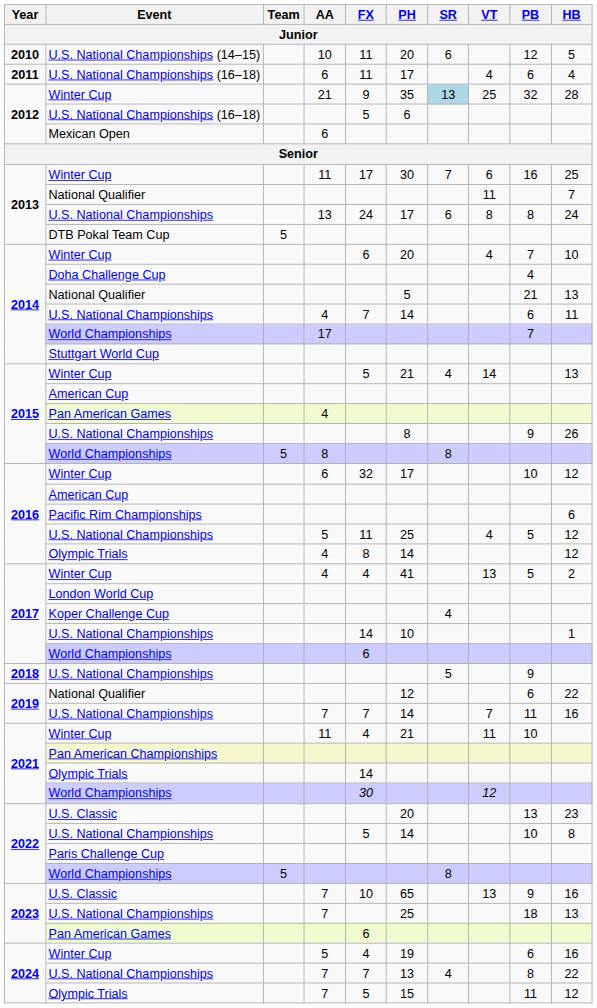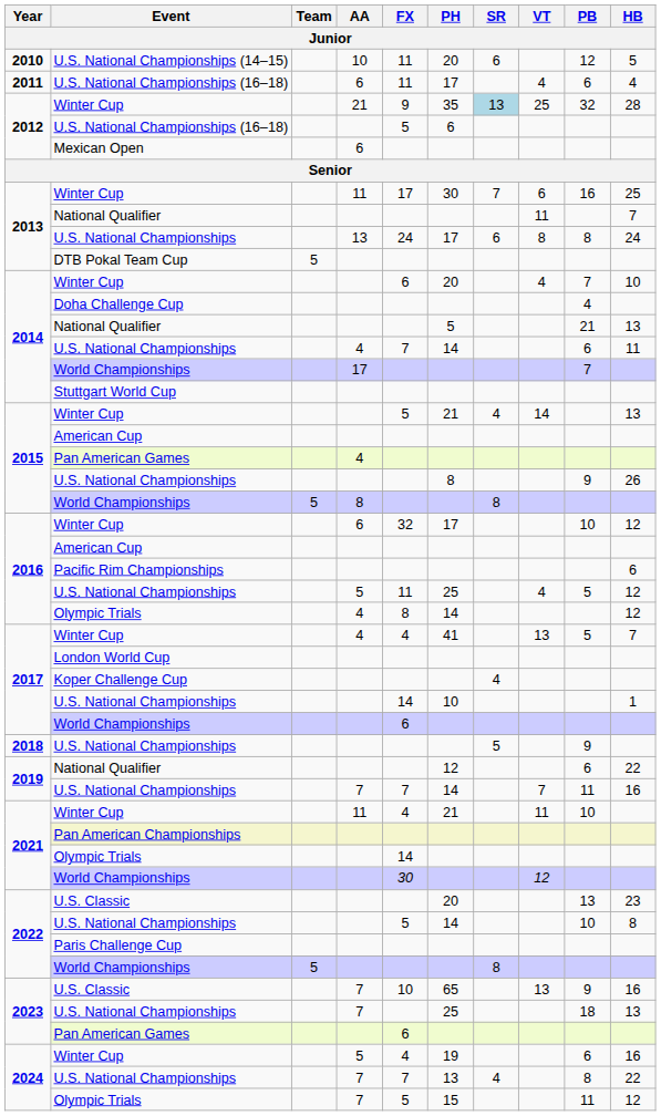 <table class="wikitable sortable" style="text-align:center; font-size:95%;">
 <tr>
 <th width=7% class=unsortable>Year</th>
 <th width=37% class=unsortable>Event</th>
 <th width=7% class=unsortable>Team</th>
 <th width=7% class=unsortable>AA</th>
 <th width=7% class=unsortable><a href='#'>FX</a></th>
 <th width=7% class=unsortable><a href='#'>PH</a></th>
 <th width=7% class=unsortable><a href='#'>SR</a></th>
 <th width=7% class=unsortable><a href='#'>VT</a></th>
 <th width=7% class=unsortable><a href='#'>PB</a></th>
 <th width=7% class=unsortable><a href='#'>HB</a></th>
 </tr>
 <tr>
 <th colspan="10">Junior</th>
 </tr>
 <tr>
 <td rowspan="1"><strong>2010</strong></td>
 <td align=left><a href='#'>U.S. National Championships</a> (14–15)</td>
 <td></td>
 <td>10</td>
 <td>11</td>
 <td>20</td>
 <td>6</td>
 <td></td>
 <td>12</td>
 <td>5</td>
 </tr>
 <tr>
 <td rowspan="1"><strong>2011</strong></td>
 <td align=left><a href='#'>U.S. National Championships</a> (16–18)</td>
 <td></td>
 <td>6</td>
 <td>11</td>
 <td>17</td>
 <td></td>
 <td>4</td>
 <td>6</td>
 <td>4</td>
 </tr>
 <tr>
 <td rowspan="3"><strong>2012</strong></td>
 <td align=left><a href='#'>Winter Cup</a></td>
 <td></td>
 <td>21</td>
 <td>9</td>
 <td>35</td>
 <td style="background: lightblue;">13</td>
 <td>25</td>
 <td>32</td>
 <td>28</td>
 </tr>
 <tr>
 <td align=left><a href='#'>U.S. National Championships</a> (16–18)</td>
 <td></td>
 <td></td>
 <td>5</td>
 <td>6</td>
 <td></td>
 <td></td>
 <td></td>
 <td></td>
 </tr>
 <tr>
 <td align=left>Mexican Open</td>
 <td></td>
 <td>6</td>
 <td></td>
 <td></td>
 <td></td>
 <td></td>
 <td></td>
 <td></td>
 </tr>
 <tr>
 <th colspan="10">Senior</th>
 </tr>
 <tr>
 <td rowspan="4"><strong>2013</strong></td>
 <td align=left><a href='#'>Winter Cup</a></td>
 <td></td>
 <td>11</td>
 <td>17</td>
 <td>30</td>
 <td>7</td>
 <td>6</td>
 <td>16</td>
 <td>25</td>
 </tr>
 <tr>
 <td align=left>National Qualifier</td>
 <td></td>
 <td></td>
 <td></td>
 <td></td>
 <td></td>
 <td>11</td>
 <td></td>
 <td>7</td>
 </tr>
 <tr>
 <td align=left><a href='#'>U.S. National Championships</a></td>
 <td></td>
 <td>13</td>
 <td>24</td>
 <td>17</td>
 <td>6</td>
 <td>8</td>
 <td>8</td>
 <td>24</td>
 </tr>
 <tr>
 <td align=left>DTB Pokal Team Cup</td>
 <td>5</td>
 <td></td>
 <td></td>
 <td></td>
 <td></td>
 <td></td>
 <td></td>
 <td></td>
 </tr>
 <tr>
 <td rowspan="6"><strong><a href='#'>2014</a></strong></td>
 <td align=left><a href='#'>Winter Cup</a></td>
 <td></td>
 <td></td>
 <td>6</td>
 <td>20</td>
 <td></td>
 <td>4</td>
 <td>7</td>
 <td>10</td>
 </tr>
 <tr>
 <td align=left><a href='#'>Doha Challenge Cup</a></td>
 <td></td>
 <td></td>
 <td></td>
 <td></td>
 <td></td>
 <td></td>
 <td>4</td>
 <td></td>
 </tr>
 <tr>
 <td align=left>National Qualifier</td>
 <td></td>
 <td></td>
 <td></td>
 <td>5</td>
 <td></td>
 <td></td>
 <td>21</td>
 <td>13</td>
 </tr>
 <tr>
 <td align=left><a href='#'>U.S. National Championships</a></td>
 <td></td>
 <td>4</td>
 <td>7</td>
 <td>14</td>
 <td></td>
 <td></td>
 <td>6</td>
 <td>11</td>
 </tr>
 <tr style="background:#ccf;">
 <td align=left><a href='#'>World Championships</a></td>
 <td></td>
 <td>17</td>
 <td></td>
 <td></td>
 <td></td>
 <td></td>
 <td>7</td>
 <td></td>
 </tr>
 <tr>
 <td align=left><a href='#'>Stuttgart World Cup</a></td>
 <td></td>
 <td></td>
 <td></td>
 <td></td>
 <td></td>
 <td></td>
 <td></td>
 <td></td>
 </tr>
 <tr>
 <td rowspan="5"><strong><a href='#'>2015</a></strong></td>
 <td align=left><a href='#'>Winter Cup</a></td>
 <td></td>
 <td></td>
 <td>5</td>
 <td>21</td>
 <td>4</td>
 <td>14</td>
 <td></td>
 <td>13</td>
 </tr>
 <tr>
 <td align=left><a href='#'>American Cup</a></td>
 <td></td>
 <td></td>
 <td></td>
 <td></td>
 <td></td>
 <td></td>
 <td></td>
 <td></td>
 </tr>
 <tr bgcolor=#f0fccf>
 <td align=left><a href='#'>Pan American Games</a></td>
 <td></td>
 <td>4</td>
 <td></td>
 <td></td>
 <td></td>
 <td></td>
 <td></td>
 <td></td>
 </tr>
 <tr>
 <td align=left><a href='#'>U.S. National Championships</a></td>
 <td></td>
 <td></td>
 <td></td>
 <td>8</td>
 <td></td>
 <td></td>
 <td>9</td>
 <td>26</td>
 </tr>
 <tr style="background:#ccf;">
 <td align=left><a href='#'>World Championships</a></td>
 <td>5</td>
 <td>8</td>
 <td></td>
 <td></td>
 <td>8</td>
 <td></td>
 <td></td>
 <td></td>
 </tr>
 <tr>
 <td rowspan="5"><strong><a href='#'>2016</a></strong></td>
 <td align=left><a href='#'>Winter Cup</a></td>
 <td></td>
 <td>6</td>
 <td>32</td>
 <td>17</td>
 <td></td>
 <td></td>
 <td>10</td>
 <td>12</td>
 </tr>
 <tr>
 <td align=left><a href='#'>American Cup</a></td>
 <td></td>
 <td></td>
 <td></td>
 <td></td>
 <td></td>
 <td></td>
 <td></td>
 <td></td>
 </tr>
 <tr>
 <td align=left><a href='#'>Pacific Rim Championships</a></td>
 <td></td>
 <td></td>
 <td></td>
 <td></td>
 <td></td>
 <td></td>
 <td></td>
 <td>6</td>
 </tr>
 <tr>
 <td align=left><a href='#'>U.S. National Championships</a></td>
 <td></td>
 <td>5</td>
 <td>11</td>
 <td>25</td>
 <td></td>
 <td>4</td>
 <td>5</td>
 <td>12</td>
 </tr>
 <tr>
 <td align=left><a href='#'>Olympic Trials</a></td>
 <td></td>
 <td>4</td>
 <td>8</td>
 <td>14</td>
 <td></td>
 <td></td>
 <td></td>
 <td>12</td>
 </tr>
 <tr>
 <td rowspan="5"><strong><a href='#'>2017</a></strong></td>
 <td align=left><a href='#'>Winter Cup</a></td>
 <td></td>
 <td>4</td>
 <td>4</td>
 <td>41</td>
 <td></td>
 <td>13</td>
 <td>5</td>
-<td>2</td>
+<td>7</td>
 </tr>
 <tr>
 <td align=left><a href='#'>London World Cup</a></td>
 <td></td>
 <td></td>
 <td></td>
 <td></td>
 <td></td>
 <td></td>
 <td></td>
 <td></td>
 </tr>
 <tr>
 <td align=left><a href='#'>Koper Challenge Cup</a></td>
 <td></td>
 <td></td>
 <td></td>
 <td></td>
 <td>4</td>
 <td></td>
 <td></td>
 <td></td>
 </tr>
 <tr>
 <td align=left><a href='#'>U.S. National Championships</a></td>
 <td></td>
 <td></td>
 <td>14</td>
 <td>10</td>
 <td></td>
 <td></td>
 <td></td>
 <td>1</td>
 </tr>
 <tr style="background:#ccf;">
 <td align=left><a href='#'>World Championships</a></td>
 <td></td>
 <td></td>
 <td>6</td>
 <td></td>
 <td></td>
 <td></td>
 <td></td>
 <td></td>
 </tr>
 <tr>
 <td rowspan="1"><strong><a href='#'>2018</a></strong></td>
 <td align=left><a href='#'>U.S. National Championships</a></td>
 <td></td>
 <td></td>
 <td></td>
 <td></td>
 <td>5</td>
 <td></td>
 <td>9</td>
 <td></td>
 </tr>
 <tr>
 <td rowspan="2"><strong><a href='#'>2019</a></strong></td>
 <td align=left>National Qualifier</td>
 <td></td>
 <td></td>
 <td></td>
 <td>12</td>
 <td></td>
 <td></td>
 <td>6</td>
 <td>22</td>
 </tr>
 <tr>
 <td align=left><a href='#'>U.S. National Championships</a></td>
 <td></td>
 <td>7</td>
 <td>7</td>
 <td>14</td>
 <td></td>
 <td>7</td>
 <td>11</td>
 <td>16</td>
 </tr>
 <tr>
 <td rowspan="4"><strong><a href='#'>2021</a></strong></td>
 <td align=left><a href='#'>Winter Cup</a></td>
 <td></td>
 <td>11</td>
 <td>4</td>
 <td>21</td>
 <td></td>
 <td>11</td>
 <td>10</td>
 <td></td>
 </tr>
 <tr bgcolor=#F5F6CE>
 <td align=left><a href='#'>Pan American Championships</a></td>
 <td></td>
 <td></td>
 <td></td>
 <td></td>
 <td></td>
 <td></td>
 <td></td>
 <td></td>
 </tr>
 <tr>
 <td align=left><a href='#'>Olympic Trials</a></td>
 <td></td>
 <td></td>
 <td>14</td>
 <td></td>
 <td></td>
 <td></td>
 <td></td>
 <td></td>
 </tr>
 <tr style="background:#ccf;">
 <td align=left><a href='#'>World Championships</a></td>
 <td></td>
 <td></td>
 <td><em>30</em></td>
 <td></td>
 <td></td>
 <td><em>12</em></td>
 <td></td>
 <td></td>
 </tr>
 <tr>
 <td rowspan="4"><strong><a href='#'>2022</a></strong></td>
 <td align=left><a href='#'>U.S. Classic</a></td>
 <td></td>
 <td></td>
 <td></td>
 <td>20</td>
 <td></td>
 <td></td>
 <td>13</td>
 <td>23</td>
 </tr>
 <tr>
 <td align=left><a href='#'>U.S. National Championships</a></td>
 <td></td>
 <td></td>
 <td>5</td>
 <td>14</td>
 <td></td>
 <td></td>
 <td>10</td>
 <td>8</td>
 </tr>
 <tr>
 <td align=left><a href='#'>Paris Challenge Cup</a></td>
 <td></td>
 <td></td>
 <td></td>
 <td></td>
 <td></td>
 <td></td>
 <td></td>
 <td></td>
 </tr>
 <tr bgcolor=#CCCCFF>
 <td align=left><a href='#'>World Championships</a></td>
 <td>5</td>
 <td></td>
 <td></td>
 <td></td>
 <td>8</td>
 <td></td>
 <td></td>
 <td></td>
 </tr>
 <tr>
 <td rowspan="3"><strong><a href='#'>2023</a></strong></td>
 <td align=left><a href='#'>U.S. Classic</a></td>
 <td></td>
 <td>7</td>
 <td>10</td>
 <td>65</td>
 <td></td>
 <td>13</td>
 <td>9</td>
 <td>16</td>
 </tr>
 <tr>
 <td align=left><a href='#'>U.S. National Championships</a></td>
 <td></td>
 <td>7</td>
 <td></td>
 <td>25</td>
 <td></td>
 <td></td>
 <td>18</td>
 <td>13</td>
 </tr>
 <tr bgcolor=#f0fccf>
 <td align=left><a href='#'>Pan American Games</a></td>
 <td></td>
 <td></td>
 <td>6</td>
 <td></td>
 <td></td>
 <td></td>
 <td></td>
 <td></td>
 </tr>
 <tr>
 <td rowspan="3"><strong><a href='#'>2024</a></strong></td>
 <td align=left><a href='#'>Winter Cup</a></td>
 <td></td>
 <td>5</td>
 <td>4</td>
 <td>19</td>
 <td></td>
 <td></td>
 <td>6</td>
 <td>16</td>
 </tr>
 <tr>
 <td align=left><a href='#'>U.S. National Championships</a></td>
 <td></td>
 <td>7</td>
 <td>7</td>
 <td>13</td>
 <td>4</td>
 <td></td>
 <td>8</td>
 <td>22</td>
 </tr>
 <tr>
 <td align=left><a href='#'>Olympic Trials</a></td>
 <td></td>
 <td>7</td>
 <td>5</td>
 <td>15</td>
 <td></td>
 <td></td>
 <td>11</td>
 <td>12</td>
 </tr>
 </table>
